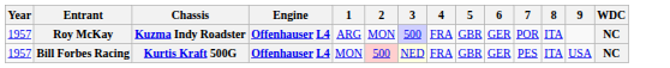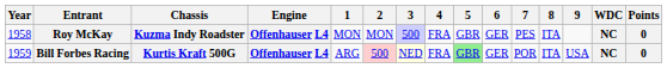 <table class="wikitable" style="text-align:center; font-size:95%">
 <tr>
 <th>Year</th>
 <th>Entrant</th>
 <th>Chassis</th>
 <th>Engine</th>
 <th>1</th>
 <th>2</th>
 <th>3</th>
 <th>4</th>
 <th>5</th>
 <th>6</th>
 <th>7</th>
 <th>8</th>
 <th>9</th>
 <th>WDC</th>
+<th>Points</th>
 </tr>
 <tr>
-<td><a href='#'>1957</a></td>
+<td><a href='#'>1958</a></td>
 <th>Roy McKay</th>
 <th><a href='#'>Kuzma</a> Indy Roadster</th>
 <th><a href='#'>Offenhauser</a> <a href='#'>L4</a></th>
-<td><a href='#'>ARG</a></td>
+<td><a href='#'>MON</a></td>
 <td><a href='#'>MON</a></td>
 <td style="background:#CFCFFF;"><a href='#'>500</a><br></td>
 <td><a href='#'>FRA</a></td>
 <td><a href='#'>GBR</a></td>
 <td><a href='#'>GER</a></td>
-<td><a href='#'>POR</a></td>
+<td><a href='#'>PES</a></td>
 <td><a href='#'>ITA</a></td>
 <td></td>
 <th>NC</th>
+<th>0</th>
 </tr>
 <tr>
-<td><a href='#'>1957</a></td>
+<td><a href='#'>1959</a></td>
 <th>Bill Forbes Racing</th>
 <th><a href='#'>Kurtis Kraft</a> 500G</th>
 <th><a href='#'>Offenhauser</a> <a href='#'>L4</a></th>
-<td><a href='#'>MON</a></td>
+<td><a href='#'>ARG</a></td>
 <td style="background:#FFCFCF;"><a href='#'>500</a><br></td>
 <td style="background: lightyellow;"><a href='#'>NED</a></td>
 <td><a href='#'>FRA</a></td>
-<td><a href='#'>GBR</a></td>
+<td style="background: lightgreen;"><a href='#'>GBR</a></td>
 <td><a href='#'>GER</a></td>
-<td><a href='#'>PES</a></td>
+<td><a href='#'>POR</a></td>
 <td><a href='#'>ITA</a></td>
 <td><a href='#'>USA</a></td>
 <th>NC</th>
+<th>0</th>
 </tr>
 </table>
